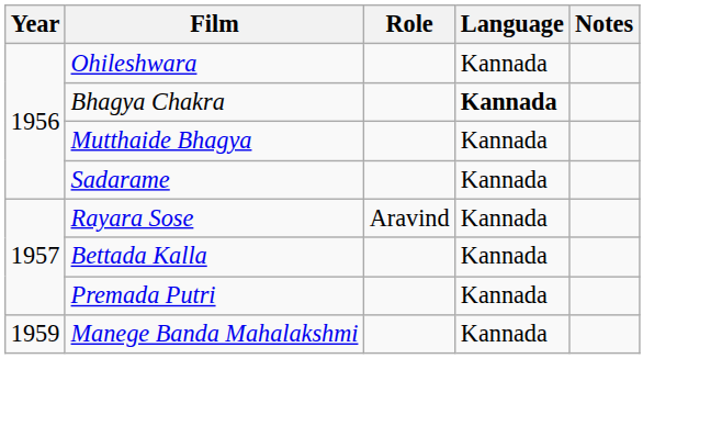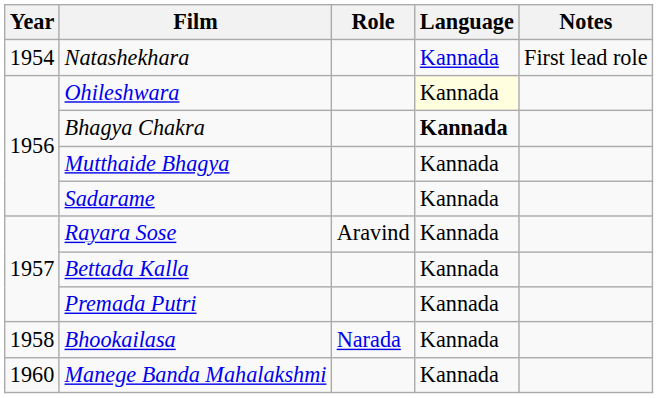 <table class="wikitable sortable">
 <tr>
 <th>Year</th>
 <th>Film</th>
 <th>Role</th>
 <th>Language</th>
 <th>Notes</th>
 </tr>
 <tr>
+<td>1954</td>
+<td><em>Natashekhara</em></td>
+<td></td>
+<td><a href='#'>Kannada</a></td>
+<td>First lead role</td>
+</tr>
+<tr>
 <td rowspan="4">1956</td>
 <td><em><a href='#'>Ohileshwara</a></em></td>
 <td></td>
-<td>Kannada</td>
+<td style="background: lightyellow;">Kannada</td>
 <td></td>
 </tr>
 <tr>
 <td><em>Bhagya Chakra</em></td>
 <td></td>
 <td><strong>Kannada</strong></td>
 <td></td>
 </tr>
 <tr>
 <td><em><a href='#'>Mutthaide Bhagya</a></em></td>
 <td></td>
 <td>Kannada</td>
 <td></td>
 </tr>
 <tr>
 <td><em><a href='#'>Sadarame</a></em></td>
 <td></td>
 <td>Kannada</td>
 <td></td>
 </tr>
 <tr>
 <td rowspan="3">1957</td>
 <td><em><a href='#'>Rayara Sose</a></em></td>
 <td>Aravind</td>
 <td>Kannada</td>
 <td></td>
 </tr>
 <tr>
 <td><em><a href='#'>Bettada Kalla</a></em></td>
 <td></td>
 <td>Kannada</td>
 <td></td>
 </tr>
 <tr>
 <td><em><a href='#'>Premada Putri</a></em></td>
 <td></td>
 <td>Kannada</td>
 <td></td>
 </tr>
 <tr>
-<td>1959</td>
+<td>1958</td>
+<td><em><a href='#'>Bhookailasa</a></em></td>
+<td><a href='#'>Narada</a></td>
+<td>Kannada</td>
+<td></td>
+</tr>
+<tr>
+<td>1960</td>
 <td><em><a href='#'>Manege Banda Mahalakshmi</a></em></td>
 <td></td>
 <td>Kannada</td>
 <td></td>
 </tr>
 </table>
